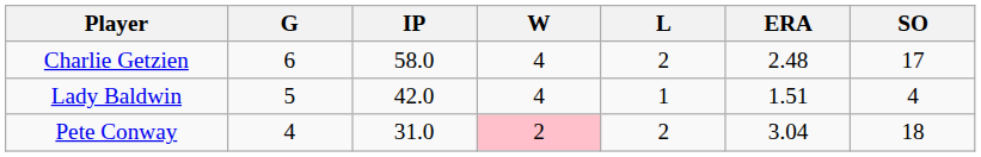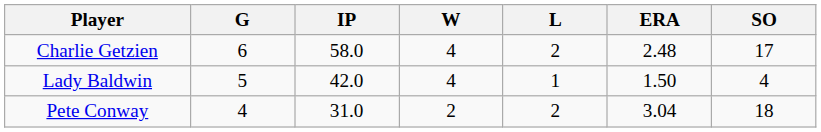 <table class="wikitable sortable">
 <tr>
 <th bgcolor="#DDDDFF" width="16%">Player</th>
 <th bgcolor="#DDDDFF" width="9%">G</th>
 <th bgcolor="#DDDDFF" width="9%">IP</th>
 <th bgcolor="#DDDDFF" width="9%">W</th>
 <th bgcolor="#DDDDFF" width="9%">L</th>
 <th bgcolor="#DDDDFF" width="9%">ERA</th>
 <th bgcolor="#DDDDFF" width="9%">SO</th>
 </tr>
 <tr align="center">
 <td><a href='#'>Charlie Getzien</a></td>
 <td>6</td>
 <td>58.0</td>
 <td>4</td>
 <td>2</td>
 <td>2.48</td>
 <td>17</td>
 </tr>
 <tr align="center">
 <td><a href='#'>Lady Baldwin</a></td>
 <td>5</td>
 <td>42.0</td>
 <td>4</td>
 <td>1</td>
-<td>1.51</td>
+<td>1.50</td>
 <td>4</td>
 </tr>
 <tr align="center">
 <td><a href='#'>Pete Conway</a></td>
 <td>4</td>
 <td>31.0</td>
-<td style="background: pink;">2</td>
+<td>2</td>
 <td>2</td>
 <td>3.04</td>
 <td>18</td>
 </tr>
 </table>
